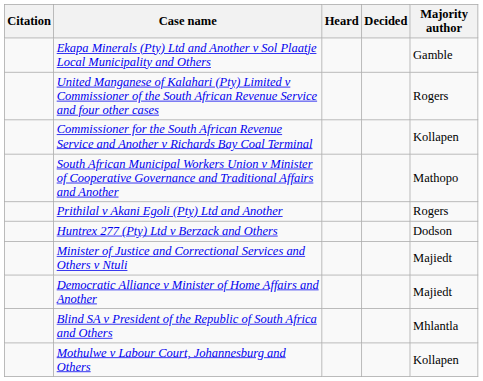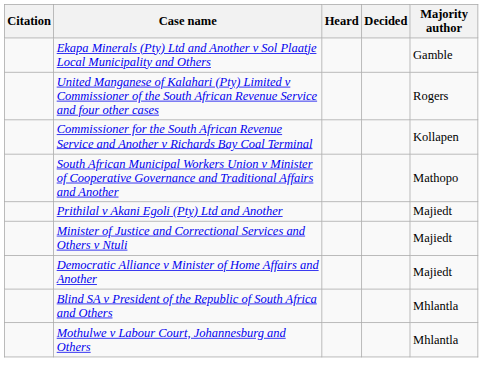 <table class="wikitable sortable static-row-numbers">
 <tr>
 <th>Citation</th>
 <th>Case name</th>
 <th>Heard</th>
 <th>Decided</th>
 <th>Majority author</th>
 </tr>
 <tr>
 <td nowrap></td>
 <td><em><a href='#'>Ekapa Minerals (Pty) Ltd and Another v Sol Plaatje Local Municipality and Others</a></em></td>
 <td></td>
 <td></td>
 <td>Gamble</td>
 </tr>
 <tr>
 <td nowrap></td>
 <td><em><a href='#'>United Manganese of Kalahari (Pty) Limited v Commissioner of the South African Revenue Service and four other cases</a></em></td>
 <td></td>
 <td></td>
 <td>Rogers</td>
 </tr>
 <tr>
 <td nowrap></td>
 <td><em><a href='#'>Commissioner for the South African Revenue Service and Another v Richards Bay Coal Terminal</a></em></td>
 <td></td>
 <td></td>
 <td>Kollapen</td>
 </tr>
 <tr>
 <td nowrap></td>
 <td><em><a href='#'>South African Municipal Workers Union v Minister of Cooperative Governance and Traditional Affairs and Another</a></em></td>
 <td></td>
 <td></td>
 <td>Mathopo</td>
 </tr>
 <tr>
 <td nowrap></td>
 <td><em><a href='#'>Prithilal v Akani Egoli (Pty) Ltd and Another</a></em></td>
 <td></td>
 <td></td>
-<td>Rogers</td>
-</tr>
-<tr>
-<td nowrap></td>
-<td><em><a href='#'>Huntrex 277 (Pty) Ltd v Berzack and Others</a></em></td>
-<td></td>
-<td></td>
-<td>Dodson</td>
+<td>Majiedt</td>
 </tr>
 <tr>
 <td nowrap></td>
 <td><em><a href='#'>Minister of Justice and Correctional Services and Others v Ntuli</a></em></td>
 <td></td>
 <td></td>
 <td>Majiedt</td>
 </tr>
 <tr>
 <td nowrap></td>
 <td><em><a href='#'>Democratic Alliance v Minister of Home Affairs and Another</a></em></td>
 <td></td>
 <td></td>
 <td>Majiedt</td>
 </tr>
 <tr>
 <td nowrap></td>
 <td><em><a href='#'>Blind SA v President of the Republic of South Africa and Others</a></em></td>
 <td></td>
 <td></td>
 <td>Mhlantla</td>
 </tr>
 <tr>
 <td nowrap></td>
 <td><em><a href='#'>Mothulwe v Labour Court, Johannesburg and Others</a></em></td>
 <td></td>
 <td></td>
-<td>Kollapen</td>
+<td>Mhlantla</td>
 </tr>
 </table>
